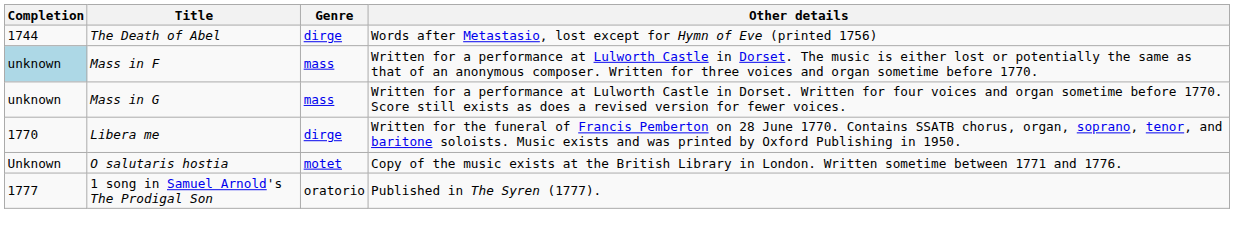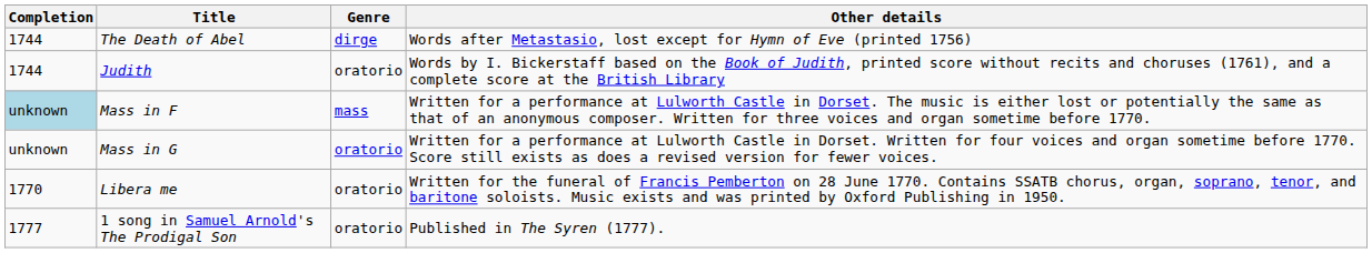 <table class="wikitable">
 <tr>
 <th>Completion</th>
 <th>Title</th>
 <th>Genre</th>
 <th>Other details</th>
 </tr>
 <tr>
 <td>1744</td>
 <td><em>The Death of Abel</em></td>
 <td><a href='#'>dirge</a></td>
 <td>Words after <a href='#'>Metastasio</a>, lost except for <em>Hymn of Eve</em> (printed 1756) </td>
 </tr>
 <tr>
+<td>1744</td>
+<td><em><a href='#'>Judith</a></em></td>
+<td>oratorio</td>
+<td>Words by I. Bickerstaff based on the <em><a href='#'>Book of Judith</a></em>, printed score without recits and choruses (1761), and a complete score at the <a href='#'>British Library</a></td>
+</tr>
+<tr>
 <td style="background: lightblue;">unknown</td>
 <td><em>Mass in F</em></td>
 <td><a href='#'>mass</a></td>
 <td>Written for a performance at <a href='#'>Lulworth Castle</a> in <a href='#'>Dorset</a>. The music is either lost or potentially the same as that of an anonymous composer. Written for three voices and organ sometime before 1770.</td>
 </tr>
 <tr>
 <td>unknown</td>
 <td><em>Mass in G</em></td>
-<td><a href='#'>mass</a></td>
+<td><a href='#'>oratorio</a></td>
 <td>Written for a performance at Lulworth Castle in Dorset. Written for four voices and organ sometime before 1770. Score still exists as does a revised version for fewer voices.</td>
 </tr>
 <tr>
 <td>1770</td>
 <td><em>Libera me</em></td>
-<td><a href='#'>dirge</a></td>
+<td>oratorio</td>
 <td>Written for the funeral of <a href='#'>Francis Pemberton</a> on 28 June 1770. Contains SSATB chorus, organ, <a href='#'>soprano</a>, <a href='#'>tenor</a>, and <a href='#'>baritone</a> soloists. Music exists and was printed by Oxford Publishing in 1950.</td>
-</tr>
-<tr>
-<td>Unknown</td>
-<td><em>O salutaris hostia</em></td>
-<td><a href='#'>motet</a></td>
-<td>Copy of the music exists at the British Library in London. Written sometime between 1771 and 1776.</td>
 </tr>
 <tr>
 <td>1777</td>
 <td>1 song in <a href='#'>Samuel Arnold</a>'s <em>The Prodigal Son</em></td>
 <td>oratorio</td>
 <td>Published in <em>The Syren</em> (1777).</td>
 </tr>
 </table>
